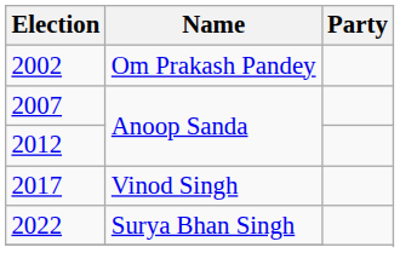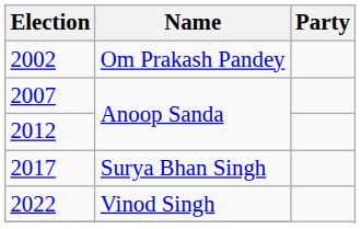 <table class="wikitable sortable">
 <tr>
 <th>Election</th>
 <th>Name</th>
 <th colspan=2>Party</th>
 </tr>
 <tr>
 <td><a href='#'>2002</a></td>
 <td><a href='#'>Om Prakash Pandey</a></td>
 <td></td>
 </tr>
 <tr>
 <td><a href='#'>2007</a></td>
 <td rowspan=2><a href='#'>Anoop Sanda</a></td>
 <td></td>
 </tr>
 <tr>
 <td><a href='#'>2012</a></td>
 </tr>
 <tr>
 <td><a href='#'>2017</a></td>
-<td><a href='#'>Vinod Singh</a></td>
+<td><a href='#'>Surya Bhan Singh</a></td>
 <td></td>
 </tr>
 <tr>
 <td><a href='#'>2022</a></td>
-<td><a href='#'>Surya Bhan Singh</a></td>
+<td><a href='#'>Vinod Singh</a></td>
 </tr>
 <tr>
 </tr>
 </table>
